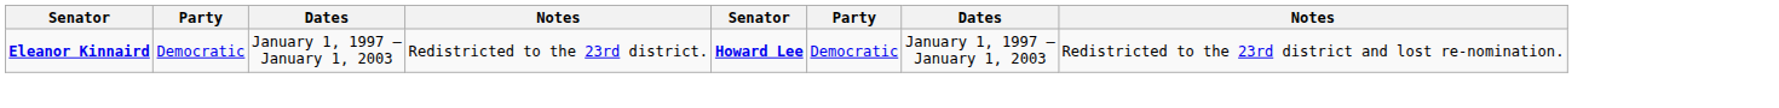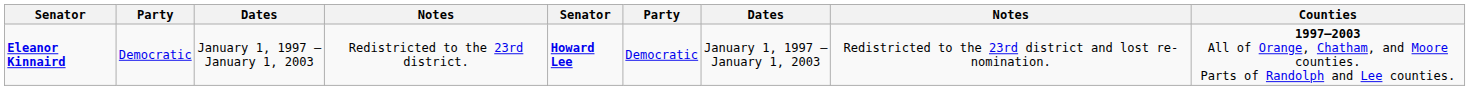 <table class=wikitable style="text-align:center">
 <tr>
 <th>Senator</th>
 <th>Party</th>
 <th>Dates</th>
 <th>Notes</th>
 <th>Senator</th>
 <th>Party</th>
 <th>Dates</th>
 <th>Notes</th>
+<th>Counties</th>
 </tr>
 <tr style="height:3em">
 <td align=left><strong><a href='#'>Eleanor Kinnaird</a></strong></td>
 <td><a href='#'>Democratic</a></td>
 <td nowrap>January 1, 1997 – <br> January 1, 2003</td>
 <td>Redistricted to the <a href='#'>23rd</a> district.</td>
 <td align=left><strong><a href='#'>Howard Lee</a></strong></td>
 <td><a href='#'>Democratic</a></td>
 <td nowrap>January 1, 1997 – <br> January 1, 2003</td>
 <td>Redistricted to the <a href='#'>23rd</a> district and lost re-nomination.</td>
+<td><strong>1997–2003</strong><br> All of <a href='#'>Orange</a>, <a href='#'>Chatham</a>, and <a href='#'>Moore</a> counties. <br> Parts of <a href='#'>Randolph</a> and <a href='#'>Lee</a> counties.</td>
 </tr>
 </table>
